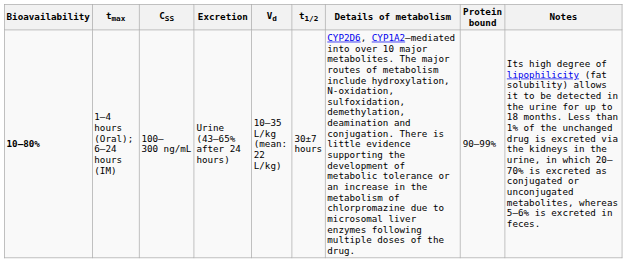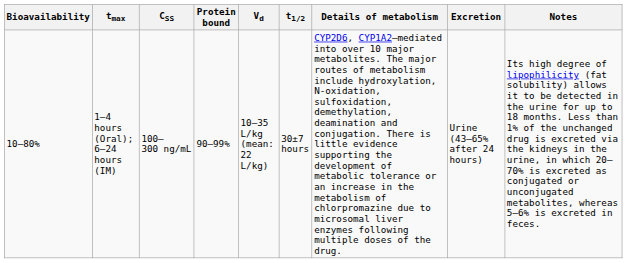 <table class = wikitable>
 <tr>
 <th>Bioavailability</th>
 <th>t<sub>max</sub></th>
 <th>C<sub>SS</sub></th>
-<th>Excretion</th>
+<th>Protein bound</th>
 <th>V<sub>d</sub></th>
 <th>t<sub>1/2</sub></th>
 <th>Details of metabolism</th>
-<th>Protein bound</th>
+<th>Excretion</th>
 <th>Notes</th>
 </tr>
 <tr>
-<td><strong>10–80%</strong></td>
+<td>10–80%</td>
 <td>1–4 hours (Oral); 6–24 hours (IM)</td>
 <td>100–300 ng/mL</td>
-<td>Urine (43–65% after 24 hours)</td>
+<td>90–99%</td>
 <td>10–35 L/kg (mean: 22 L/kg)</td>
 <td>30±7 hours</td>
 <td><a href='#'>CYP2D6</a>, <a href='#'>CYP1A2</a>—mediated into over 10 major metabolites. The major routes of metabolism include hydroxylation, N-oxidation, sulfoxidation, demethylation, deamination and conjugation. There is little evidence supporting the development of metabolic tolerance or an increase in the metabolism of chlorpromazine due to microsomal liver enzymes following multiple doses of the drug.</td>
-<td>90–99%</td>
+<td>Urine (43–65% after 24 hours)</td>
 <td>Its high degree of <a href='#'>lipophilicity</a> (fat solubility) allows it to be detected in the urine for up to 18 months. Less than 1% of the unchanged drug is excreted via the kidneys in the urine, in which 20–70% is excreted as conjugated or unconjugated metabolites, whereas 5–6% is excreted in feces.</td>
 </tr>
 </table>
